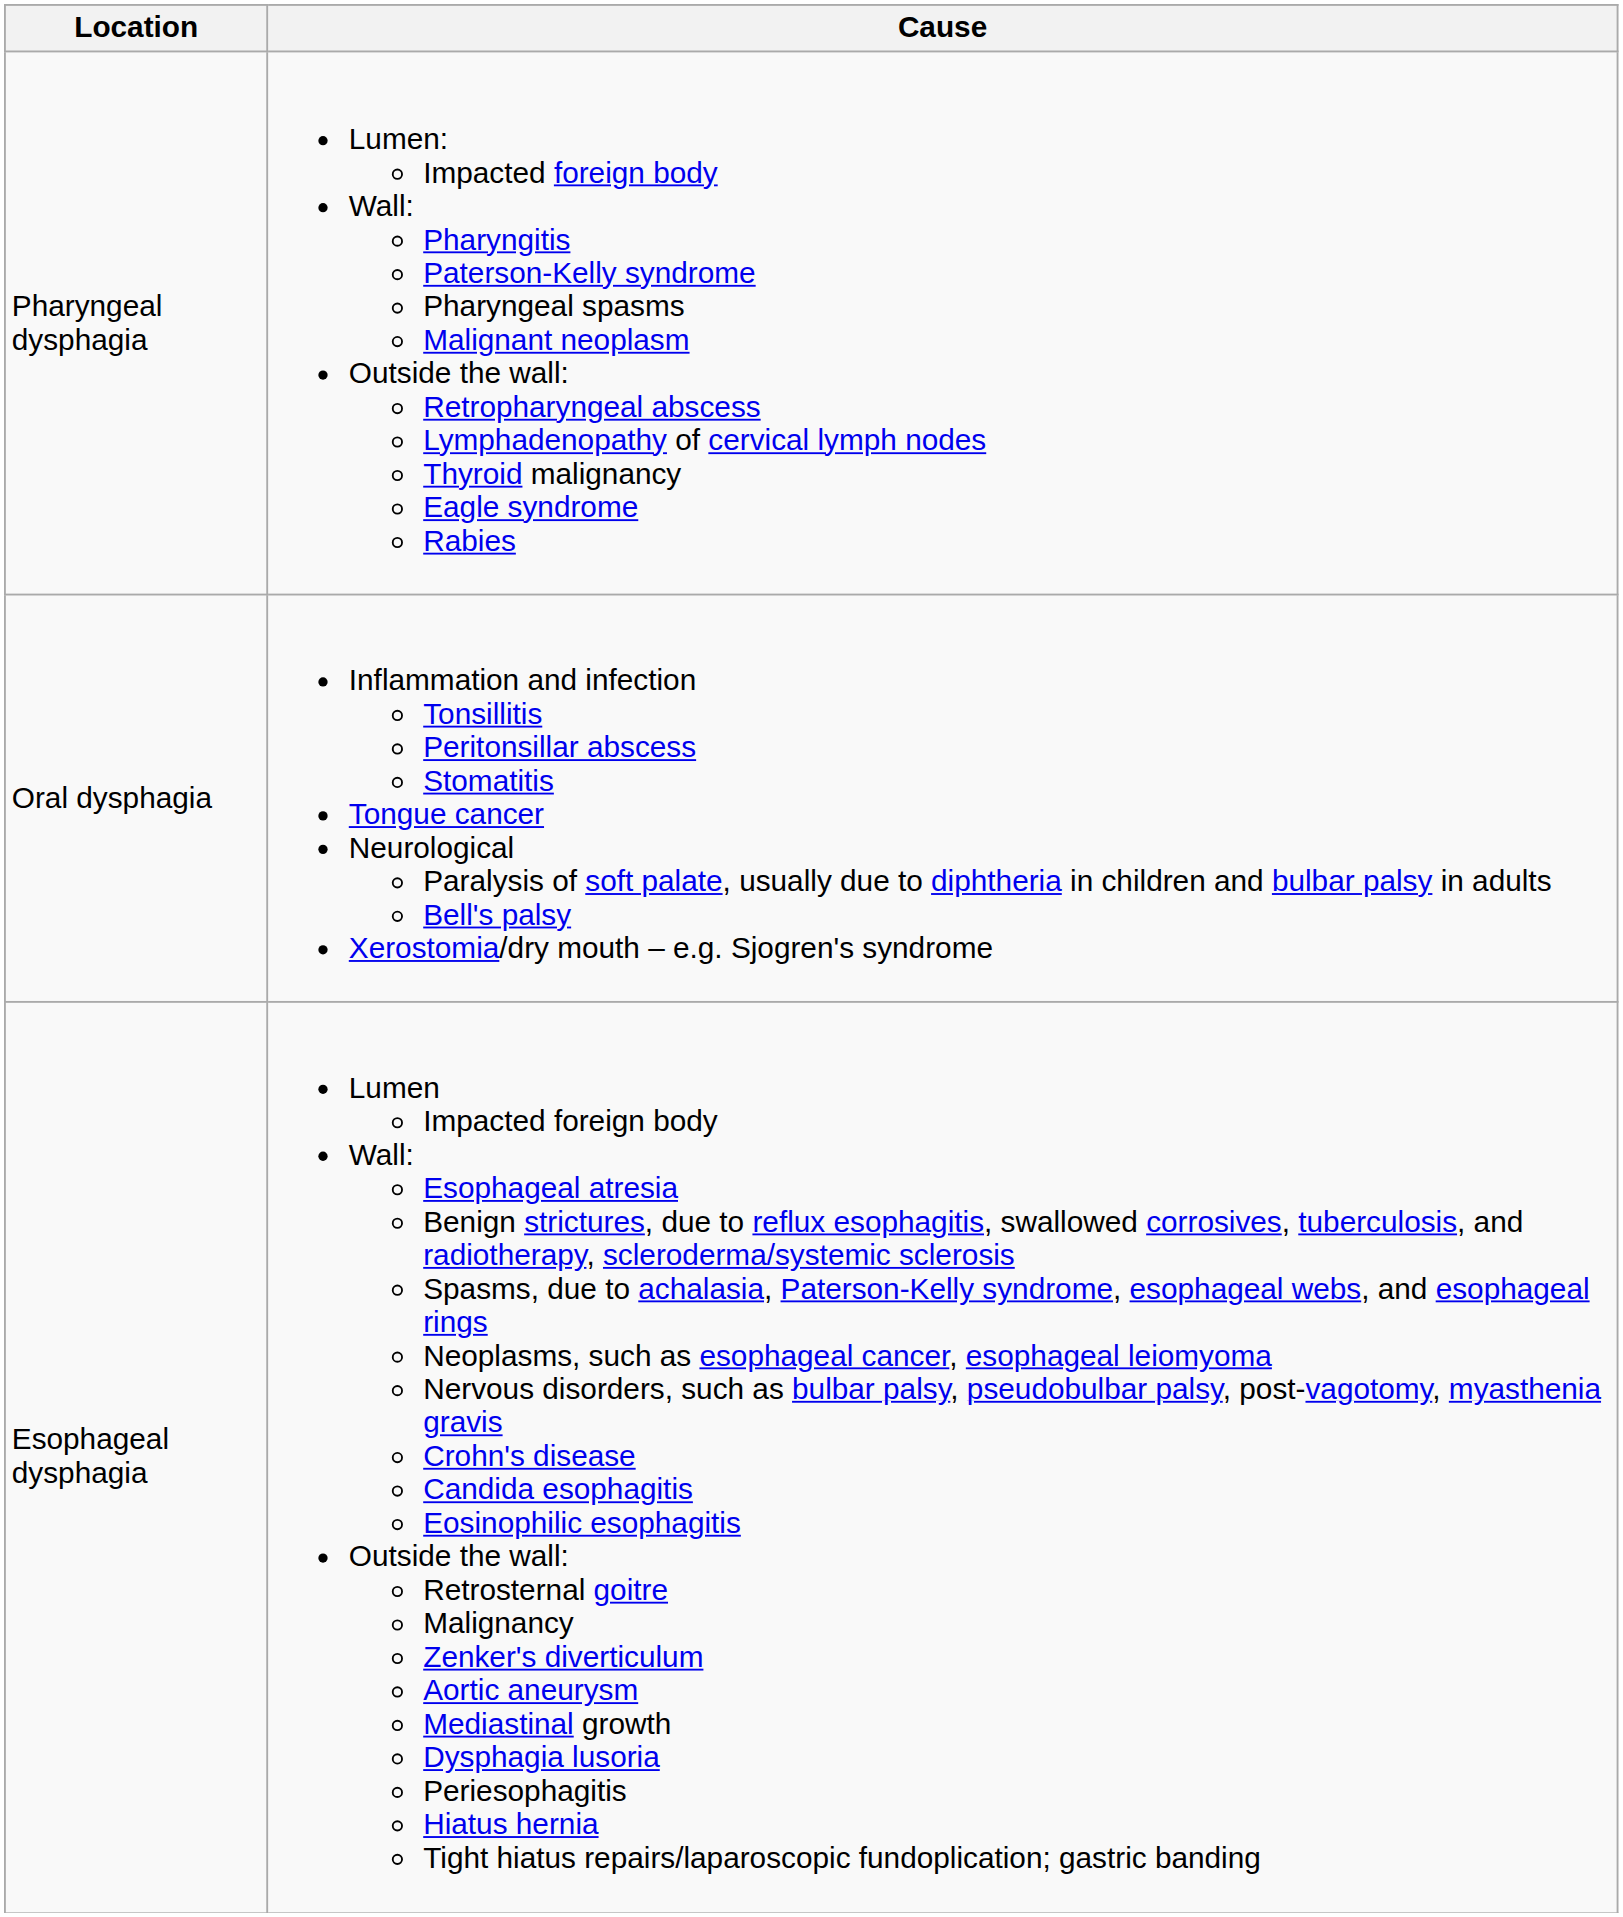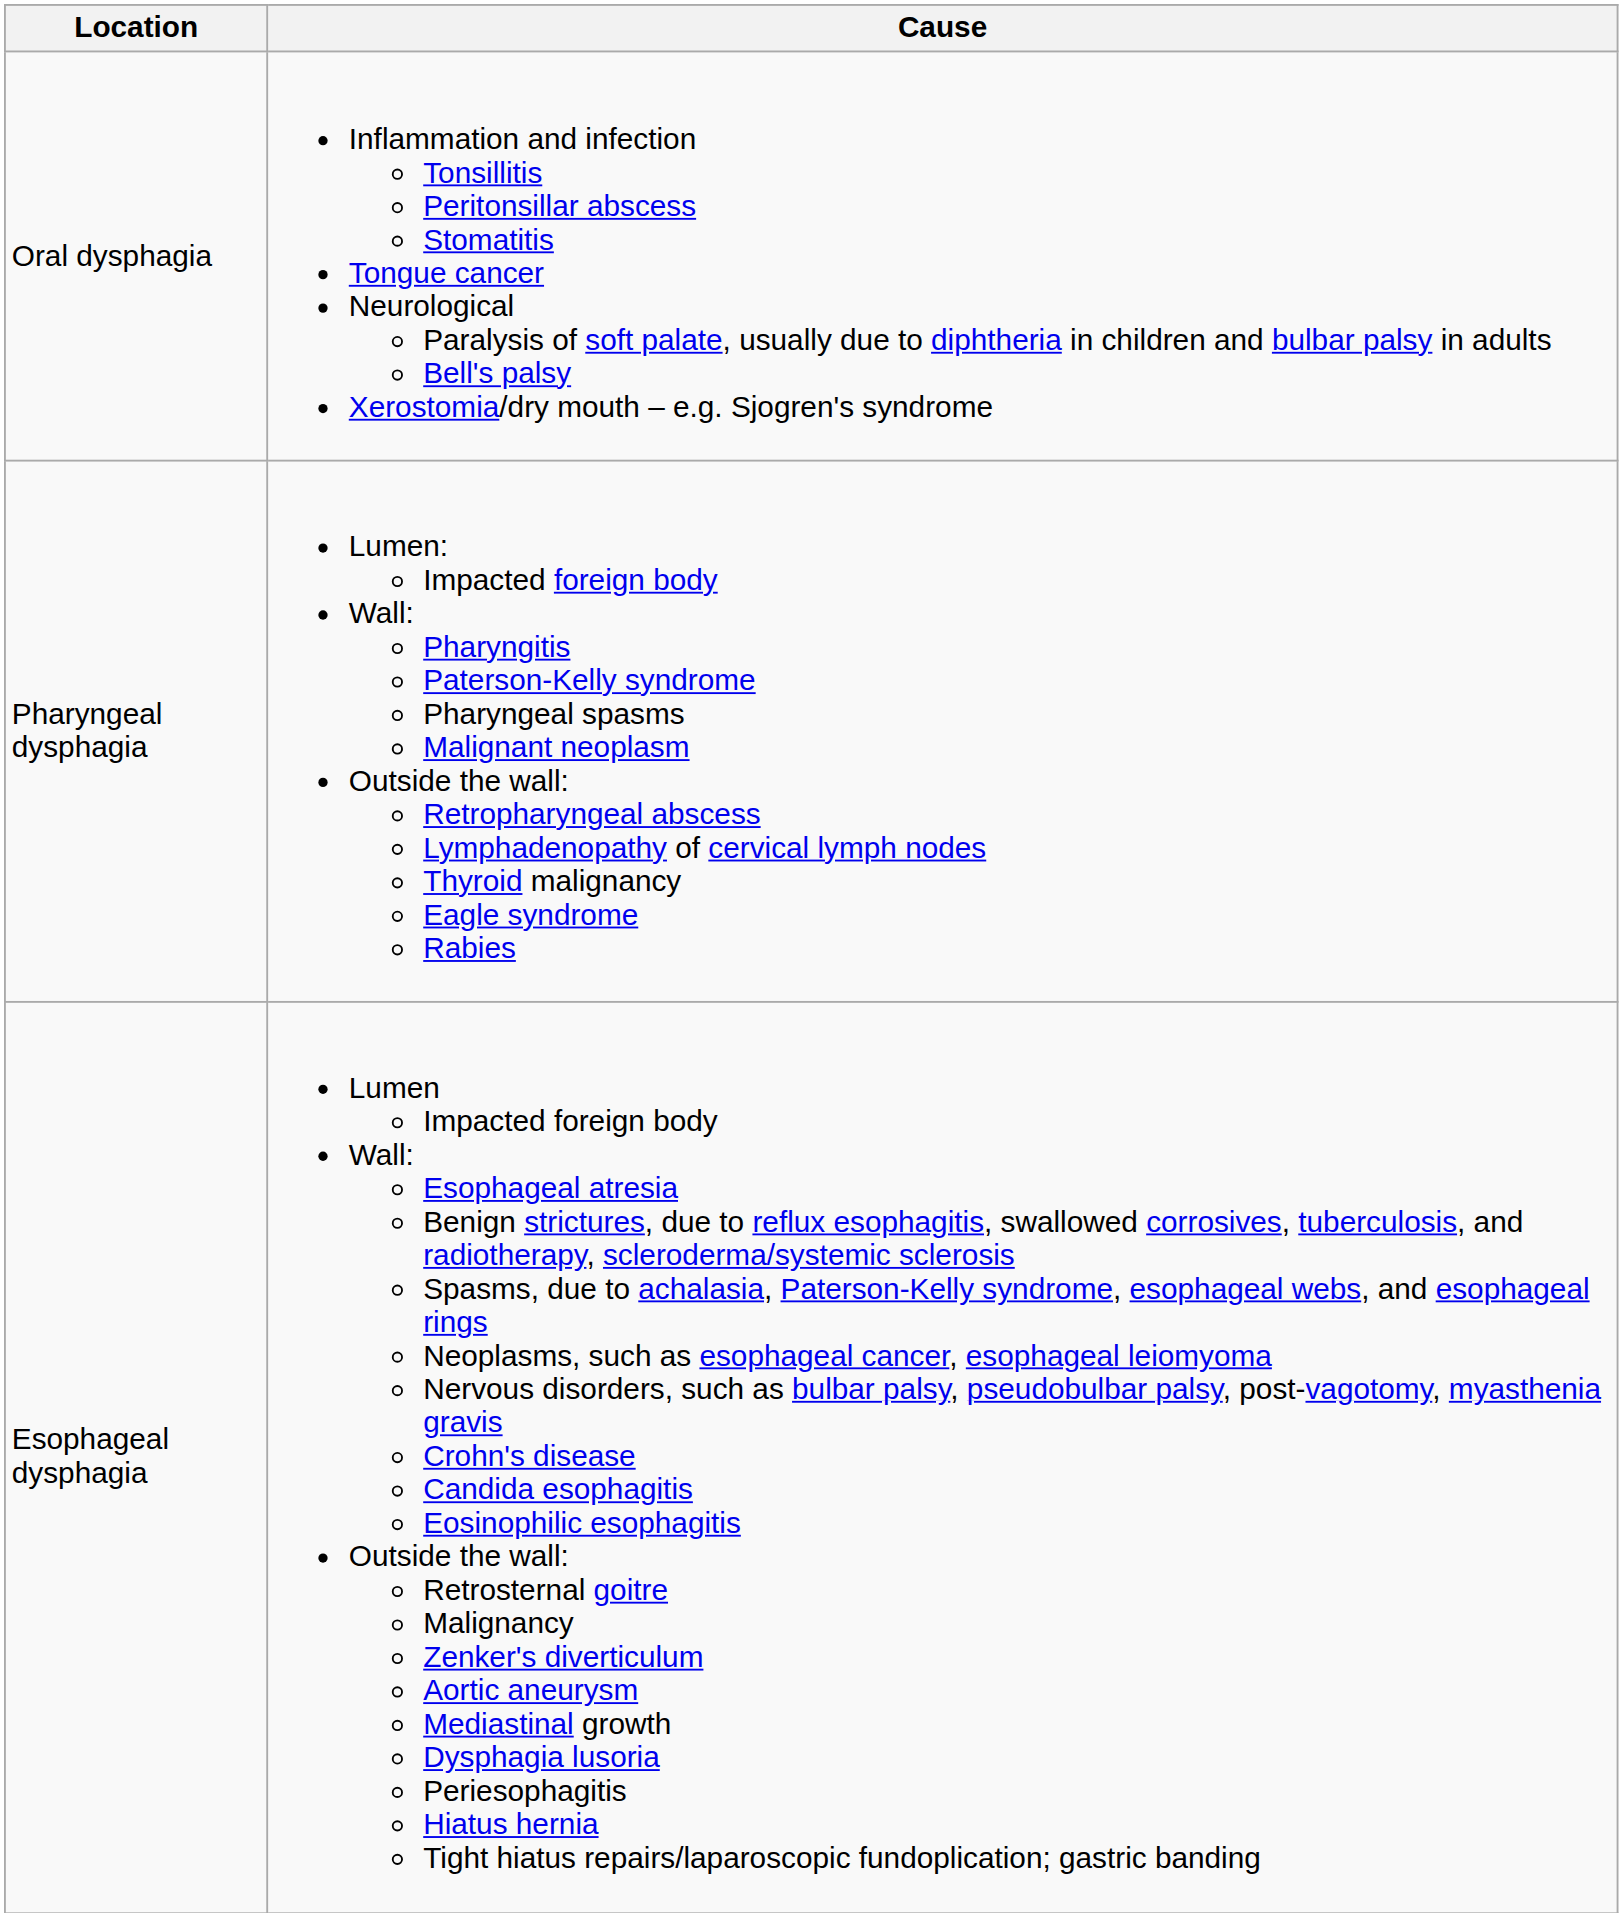 <table class="wikitable collapsible collapsed">
 <tr>
 <th>Location</th>
 <th>Cause</th>
 </tr>
 <tr>
+<td>Oral dysphagia</td>
+<td><br><ul><li>Inflammation and infection<ul><li><a href='#'>Tonsillitis</a></li><li><a href='#'>Peritonsillar abscess</a></li><li><a href='#'>Stomatitis</a></li></ul></li><li><a href='#'>Tongue cancer</a></li><li>Neurological<ul><li>Paralysis of <a href='#'>soft palate</a>, usually due to <a href='#'>diphtheria</a> in children and <a href='#'>bulbar palsy</a> in adults</li><li><a href='#'>Bell's palsy</a></li></ul></li><li><a href='#'>Xerostomia</a>/dry mouth – e.g. Sjogren's syndrome</li></ul></td>
+</tr>
+<tr>
 <td>Pharyngeal dysphagia</td>
 <td><br><ul><li>Lumen:<ul><li>Impacted <a href='#'>foreign body</a></li></ul></li><li>Wall:<ul><li><a href='#'>Pharyngitis</a></li><li><a href='#'>Paterson-Kelly syndrome</a></li><li>Pharyngeal spasms</li><li><a href='#'>Malignant neoplasm</a></li></ul></li><li>Outside the wall:<ul><li><a href='#'>Retropharyngeal abscess</a></li><li><a href='#'>Lymphadenopathy</a> of <a href='#'>cervical lymph nodes</a></li><li><a href='#'>Thyroid</a> malignancy</li><li><a href='#'>Eagle syndrome</a></li><li><a href='#'>Rabies</a></li></ul></li></ul></td>
-</tr>
-<tr>
-<td>Oral dysphagia</td>
-<td><br><ul><li>Inflammation and infection<ul><li><a href='#'>Tonsillitis</a></li><li><a href='#'>Peritonsillar abscess</a></li><li><a href='#'>Stomatitis</a></li></ul></li><li><a href='#'>Tongue cancer</a></li><li>Neurological<ul><li>Paralysis of <a href='#'>soft palate</a>, usually due to <a href='#'>diphtheria</a> in children and <a href='#'>bulbar palsy</a> in adults</li><li><a href='#'>Bell's palsy</a></li></ul></li><li><a href='#'>Xerostomia</a>/dry mouth – e.g. Sjogren's syndrome</li></ul></td>
 </tr>
 <tr>
 <td>Esophageal dysphagia</td>
 <td><br><ul><li>Lumen<ul><li>Impacted foreign body</li></ul></li><li>Wall:<ul><li><a href='#'>Esophageal atresia</a></li><li>Benign <a href='#'>strictures</a>, due to <a href='#'>reflux esophagitis</a>, swallowed <a href='#'>corrosives</a>, <a href='#'>tuberculosis</a>, and <a href='#'>radiotherapy</a>, <a href='#'>scleroderma/systemic sclerosis</a></li><li>Spasms, due to <a href='#'>achalasia</a>, <a href='#'>Paterson-Kelly syndrome</a>, <a href='#'>esophageal webs</a>, and <a href='#'>esophageal rings</a></li><li>Neoplasms, such as <a href='#'>esophageal cancer</a>, <a href='#'>esophageal leiomyoma</a></li><li>Nervous disorders, such as <a href='#'>bulbar palsy</a>, <a href='#'>pseudobulbar palsy</a>, post-<a href='#'>vagotomy</a>, <a href='#'>myasthenia gravis</a></li><li><a href='#'>Crohn's disease</a></li><li><a href='#'>Candida esophagitis</a></li><li><a href='#'>Eosinophilic esophagitis</a></li></ul></li><li>Outside the wall:<ul><li>Retrosternal <a href='#'>goitre</a></li><li>Malignancy</li><li><a href='#'>Zenker's diverticulum</a></li><li><a href='#'>Aortic aneurysm</a></li><li><a href='#'>Mediastinal</a> growth</li><li><a href='#'>Dysphagia lusoria</a></li><li>Periesophagitis</li><li><a href='#'>Hiatus hernia</a></li><li>Tight hiatus repairs/laparoscopic fundoplication; gastric banding</li></ul></li></ul></td>
 </tr>
 </table>
